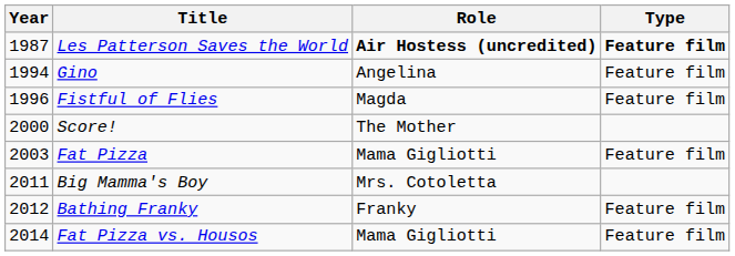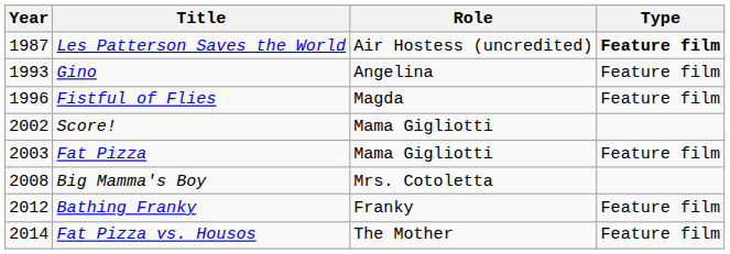 <table class="wikitable sortable">
 <tr>
 <th>Year</th>
 <th>Title</th>
 <th>Role</th>
 <th>Type</th>
 </tr>
 <tr>
 <td>1987</td>
 <td><em><a href='#'>Les Patterson Saves the World</a></em></td>
-<td><strong>Air Hostess (uncredited)</strong></td>
+<td>Air Hostess (uncredited)</td>
 <td><strong>Feature film</strong></td>
 </tr>
 <tr>
-<td>1994</td>
+<td>1993</td>
 <td><em><a href='#'>Gino</a></em></td>
 <td>Angelina</td>
 <td>Feature film</td>
 </tr>
 <tr>
 <td>1996</td>
 <td><em><a href='#'>Fistful of Flies</a></em></td>
 <td>Magda</td>
 <td>Feature film</td>
 </tr>
 <tr>
-<td>2000</td>
+<td>2002</td>
 <td><em>Score!</em></td>
-<td>The Mother</td>
+<td>Mama Gigliotti</td>
 <td></td>
 </tr>
 <tr>
 <td>2003</td>
 <td><em><a href='#'>Fat Pizza</a></em></td>
 <td>Mama Gigliotti</td>
 <td>Feature film</td>
 </tr>
 <tr>
-<td>2011</td>
+<td>2008</td>
 <td><em>Big Mamma's Boy</em></td>
 <td>Mrs. Cotoletta</td>
 <td></td>
 </tr>
 <tr>
 <td>2012</td>
 <td><em><a href='#'>Bathing Franky</a></em></td>
 <td>Franky</td>
 <td>Feature film</td>
 </tr>
 <tr>
 <td>2014</td>
 <td><em><a href='#'>Fat Pizza vs. Housos</a></em></td>
-<td>Mama Gigliotti</td>
+<td>The Mother</td>
 <td>Feature film</td>
 </tr>
 </table>
